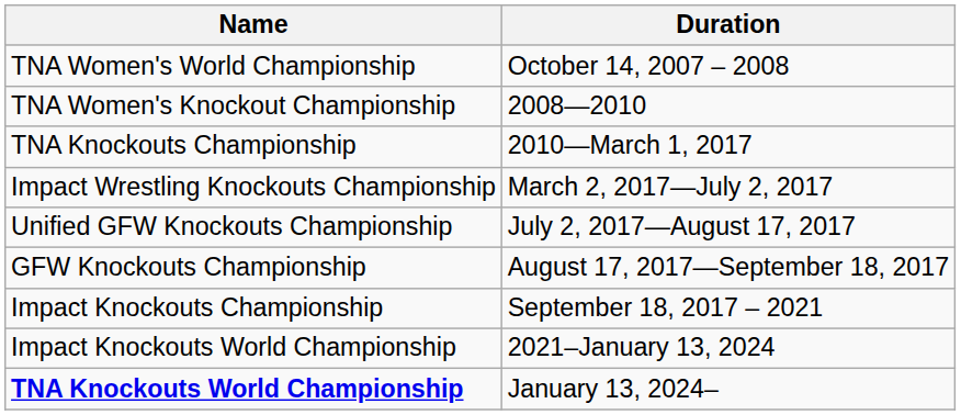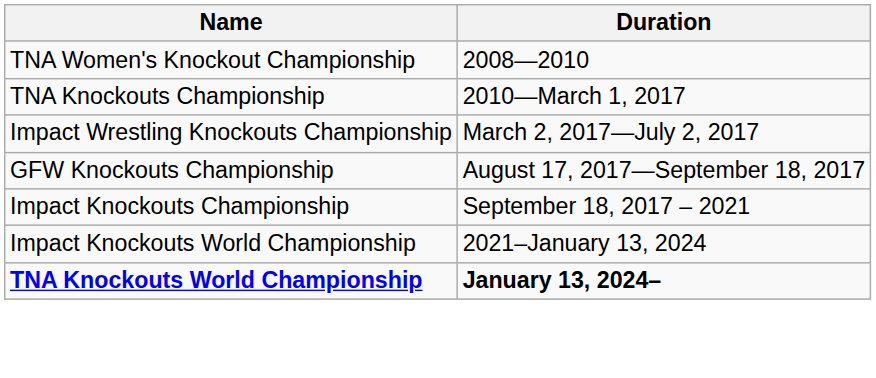 <table class="wikitable">
 <tr>
 <th>Name</th>
 <th>Duration</th>
-</tr>
-<tr>
-<td>TNA Women's World Championship</td>
-<td>October 14, 2007 – 2008</td>
 </tr>
 <tr>
 <td>TNA Women's Knockout Championship</td>
 <td>2008—2010</td>
 </tr>
 <tr>
 <td>TNA Knockouts Championship</td>
 <td>2010—March 1, 2017</td>
 </tr>
 <tr>
 <td>Impact Wrestling Knockouts Championship</td>
 <td>March 2, 2017—July 2, 2017</td>
-</tr>
-<tr>
-<td>Unified GFW Knockouts Championship</td>
-<td>July 2, 2017—August 17, 2017</td>
 </tr>
 <tr>
 <td>GFW Knockouts Championship</td>
 <td>August 17, 2017—September 18, 2017</td>
 </tr>
 <tr>
 <td>Impact Knockouts Championship</td>
 <td>September 18, 2017 – 2021</td>
 </tr>
 <tr>
 <td>Impact Knockouts World Championship</td>
 <td>2021–January 13, 2024</td>
 </tr>
 <tr>
 <td><strong><a href='#'>TNA Knockouts World Championship</a></strong></td>
-<td>January 13, 2024–</td>
+<td><strong>January 13, 2024–</strong></td>
 </tr>
 </table>
